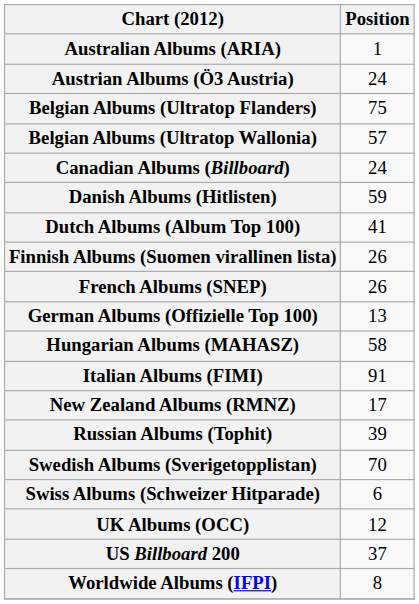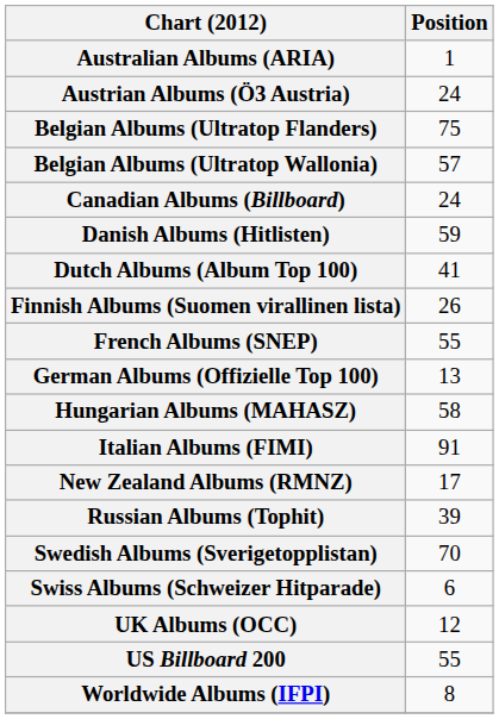 <table class="wikitable sortable plainrowheaders" style="text-align:center;">
 <tr>
 <th>Chart (2012)</th>
 <th>Position</th>
 </tr>
 <tr>
 <th scope="row">Australian Albums (ARIA)</th>
 <td>1</td>
 </tr>
 <tr>
 <th scope="row">Austrian Albums (Ö3 Austria)</th>
 <td>24</td>
 </tr>
 <tr>
 <th scope="row">Belgian Albums (Ultratop Flanders)</th>
 <td>75</td>
 </tr>
 <tr>
 <th scope="row">Belgian Albums (Ultratop Wallonia)</th>
 <td>57</td>
 </tr>
 <tr>
 <th scope="row">Canadian Albums (<em>Billboard</em>)</th>
 <td>24</td>
 </tr>
 <tr>
 <th scope="row">Danish Albums (Hitlisten)</th>
 <td>59</td>
 </tr>
 <tr>
 <th scope="row">Dutch Albums (Album Top 100)</th>
 <td>41</td>
 </tr>
 <tr>
 <th scope="row">Finnish Albums (Suomen virallinen lista)</th>
 <td>26</td>
 </tr>
 <tr>
 <th scope="row">French Albums (SNEP)</th>
-<td>26</td>
+<td>55</td>
 </tr>
 <tr>
 <th scope="row">German Albums (Offizielle Top 100)</th>
 <td>13</td>
 </tr>
 <tr>
 <th scope="row">Hungarian Albums (MAHASZ)</th>
 <td>58</td>
 </tr>
 <tr>
 <th scope="row">Italian Albums (FIMI)</th>
 <td>91</td>
 </tr>
 <tr>
 <th scope="row">New Zealand Albums (RMNZ)</th>
 <td>17</td>
 </tr>
 <tr>
 <th scope="row">Russian Albums (Tophit)</th>
 <td>39</td>
 </tr>
 <tr>
 <th scope="row">Swedish Albums (Sverigetopplistan)</th>
 <td>70</td>
 </tr>
 <tr>
 <th scope="row">Swiss Albums (Schweizer Hitparade)</th>
 <td>6</td>
 </tr>
 <tr>
 <th scope="row">UK Albums (OCC)</th>
 <td>12</td>
 </tr>
 <tr>
 <th scope="row">US <em>Billboard</em> 200</th>
-<td>37</td>
+<td>55</td>
 </tr>
 <tr>
 <th scope="row">Worldwide Albums (<a href='#'>IFPI</a>)</th>
 <td>8</td>
 </tr>
 <tr>
 </tr>
 </table>
